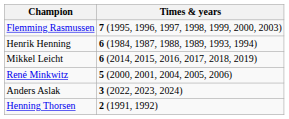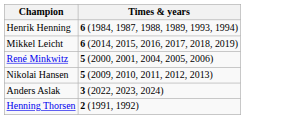 <table class="wikitable">
 <tr>
 <th>Champion</th>
 <th>Times & years</th>
-</tr>
-<tr>
-<td> <a href='#'>Flemming Rasmussen</a></td>
-<td><strong>7</strong> (1995, 1996, 1997, 1998, 1999, 2000, 2003)</td>
 </tr>
 <tr>
 <td> Henrik Henning</td>
 <td><strong>6</strong> (1984, 1987, 1988, 1989, 1993, 1994)</td>
 </tr>
 <tr>
 <td> Mikkel Leicht</td>
 <td><strong>6</strong> (2014, 2015, 2016, 2017, 2018, 2019)</td>
 </tr>
 <tr>
 <td> <a href='#'>René Minkwitz</a></td>
 <td><strong>5</strong> (2000, 2001, 2004, 2005, 2006)</td>
 </tr>
 <tr>
+<td> Nikolai Hansen</td>
+<td><strong>5</strong> (2009, 2010, 2011, 2012, 2013)</td>
+</tr>
+<tr>
 <td> Anders Aslak</td>
 <td><strong>3</strong> (2022, 2023, 2024)</td>
 </tr>
 <tr>
 <td> <a href='#'>Henning Thorsen</a></td>
 <td><strong>2</strong> (1991, 1992)</td>
 </tr>
 </table>
